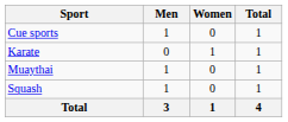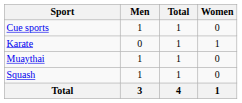 <table class="wikitable sortable" style="text-align:center;">
 <tr>
 <th width=180>Sport</th>
 <th width=55>Men</th>
+<th width=55>Total</th>
 <th width=55>Women</th>
-<th width=55>Total</th>
 </tr>
 <tr>
 <td align=left><a href='#'>Cue sports</a></td>
 <td>1</td>
+<td>1</td>
 <td>0</td>
-<td>1</td>
 </tr>
 <tr>
 <td align=left><a href='#'>Karate</a></td>
 <td>0</td>
 <td>1</td>
 <td>1</td>
 </tr>
 <tr>
 <td align=left><a href='#'>Muaythai</a></td>
 <td>1</td>
+<td>1</td>
 <td>0</td>
-<td>1</td>
 </tr>
 <tr>
 <td align=left><a href='#'>Squash</a></td>
 <td>1</td>
+<td>1</td>
 <td>0</td>
-<td>1</td>
 </tr>
 <tr>
 <th>Total</th>
 <th>3</th>
+<th>4</th>
 <th>1</th>
-<th>4</th>
 </tr>
 </table>
